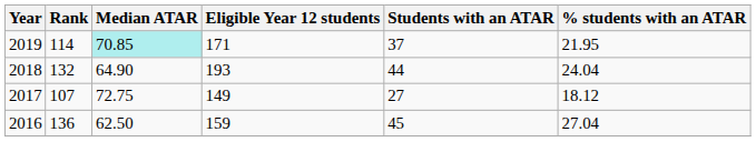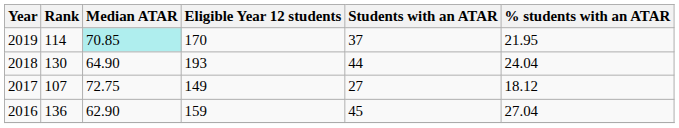 <table class="wikitable sortable">
 <tr>
 <th>Year</th>
 <th>Rank</th>
 <th>Median ATAR</th>
 <th>Eligible Year 12 students</th>
 <th>Students with an ATAR</th>
 <th>% students with an ATAR</th>
 </tr>
 <tr>
 <td>2019</td>
 <td>114</td>
 <td style="background: paleturquoise;">70.85</td>
-<td>171</td>
+<td>170</td>
 <td>37</td>
 <td>21.95</td>
 </tr>
 <tr>
 <td>2018</td>
-<td>132</td>
+<td>130</td>
 <td>64.90</td>
 <td>193</td>
 <td>44</td>
 <td>24.04</td>
 </tr>
 <tr>
 <td>2017</td>
 <td>107</td>
 <td>72.75</td>
 <td>149</td>
 <td>27</td>
 <td>18.12</td>
 </tr>
 <tr>
 <td>2016</td>
 <td>136</td>
-<td>62.50</td>
+<td>62.90</td>
 <td>159</td>
 <td>45</td>
 <td>27.04</td>
 </tr>
 <tr>
 </tr>
 </table>
